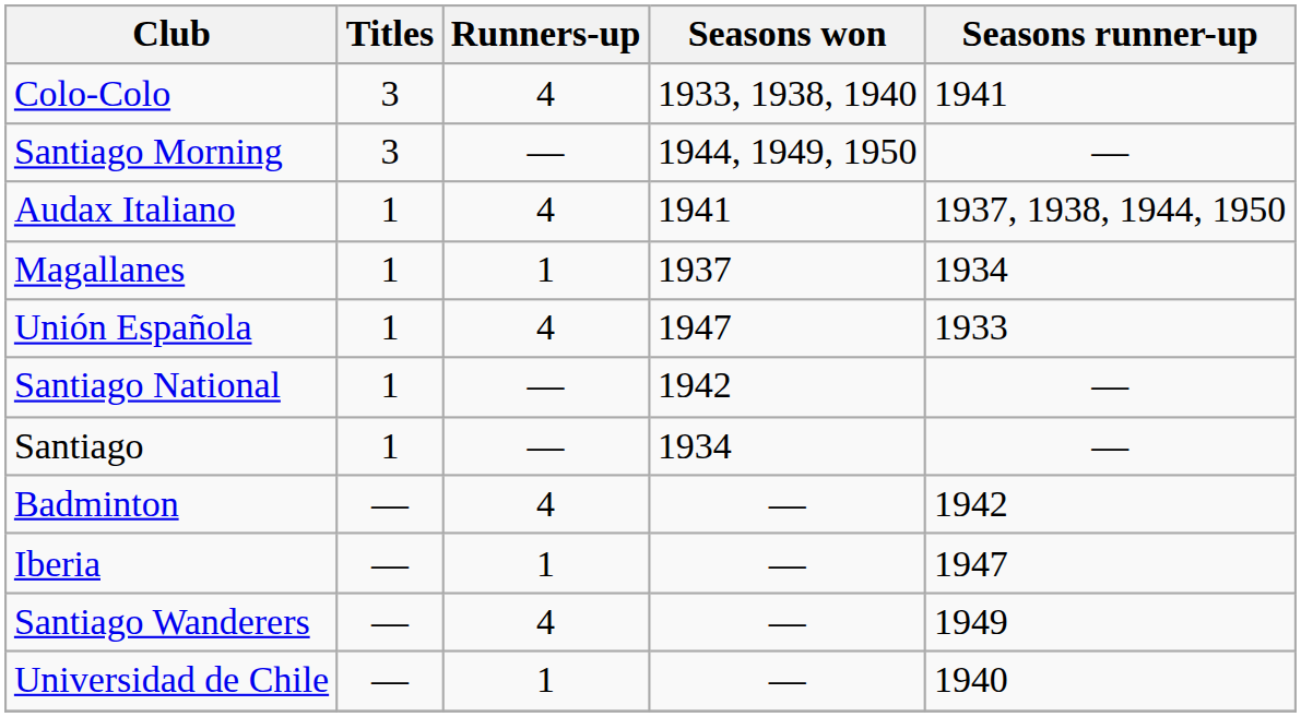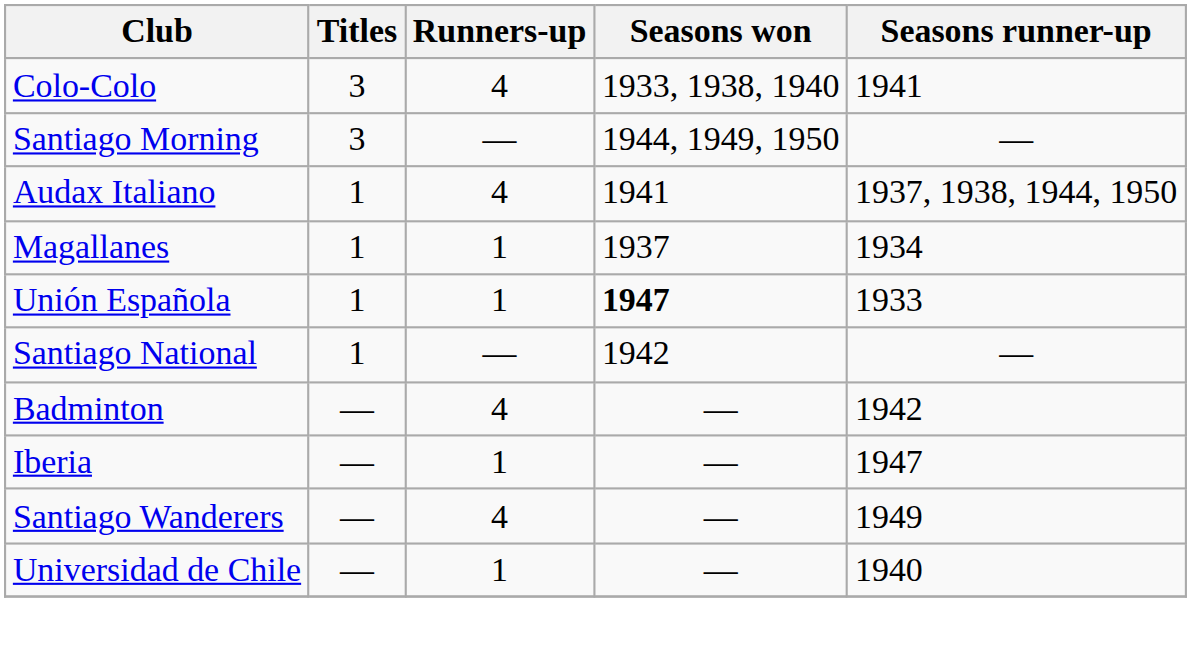 <table class="wikitable sortable plainrowheaders">
 <tr>
 <th scope=col>Club</th>
 <th scope=col>Titles</th>
 <th scope=col>Runners-up</th>
 <th scope=col>Seasons won</th>
 <th scope=col>Seasons runner-up</th>
 </tr>
 <tr>
 <td><a href='#'>Colo-Colo</a></td>
 <td align=center>3</td>
 <td align=center>4</td>
 <td>1933, 1938, 1940</td>
 <td>1941</td>
 </tr>
 <tr>
 <td><a href='#'>Santiago Morning</a></td>
 <td align=center>3</td>
 <td align=center>—</td>
 <td>1944, 1949, 1950</td>
 <td align=center>—</td>
 </tr>
 <tr>
 <td><a href='#'>Audax Italiano</a></td>
 <td align=center>1</td>
 <td align=center>4</td>
 <td>1941</td>
 <td>1937, 1938, 1944, 1950</td>
 </tr>
 <tr>
 <td><a href='#'>Magallanes</a></td>
 <td align=center>1</td>
 <td align=center>1</td>
 <td>1937</td>
 <td>1934</td>
 </tr>
 <tr>
 <td><a href='#'>Unión Española</a></td>
 <td align=center>1</td>
-<td align=center>4</td>
-<td>1947</td>
+<td align=center>1</td>
+<td><strong>1947</strong></td>
 <td>1933</td>
 </tr>
 <tr>
 <td><a href='#'>Santiago National</a></td>
 <td align=center>1</td>
 <td align=center>—</td>
 <td>1942</td>
-<td align=center>—</td>
-</tr>
-<tr>
-<td>Santiago</td>
-<td align=center>1</td>
-<td align=center>—</td>
-<td>1934</td>
 <td align=center>—</td>
 </tr>
 <tr>
 <td><a href='#'>Badminton</a></td>
 <td align=center>—</td>
 <td align=center>4</td>
 <td align=center>—</td>
 <td>1942</td>
 </tr>
 <tr>
 <td><a href='#'>Iberia</a></td>
 <td align=center>—</td>
 <td align=center>1</td>
 <td align=center>—</td>
 <td>1947</td>
 </tr>
 <tr>
 <td><a href='#'>Santiago Wanderers</a></td>
 <td align=center>—</td>
 <td align=center>4</td>
 <td align=center>—</td>
 <td>1949</td>
 </tr>
 <tr>
 <td><a href='#'>Universidad de Chile</a></td>
 <td align=center>—</td>
 <td align=center>1</td>
 <td align=center>—</td>
 <td>1940</td>
 </tr>
 <tr>
 </tr>
 </table>
